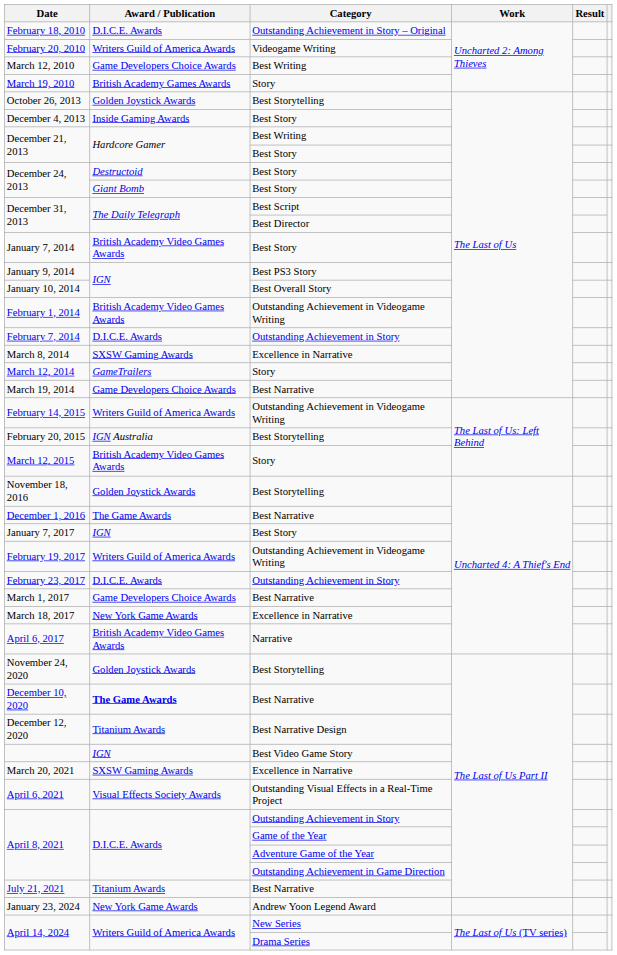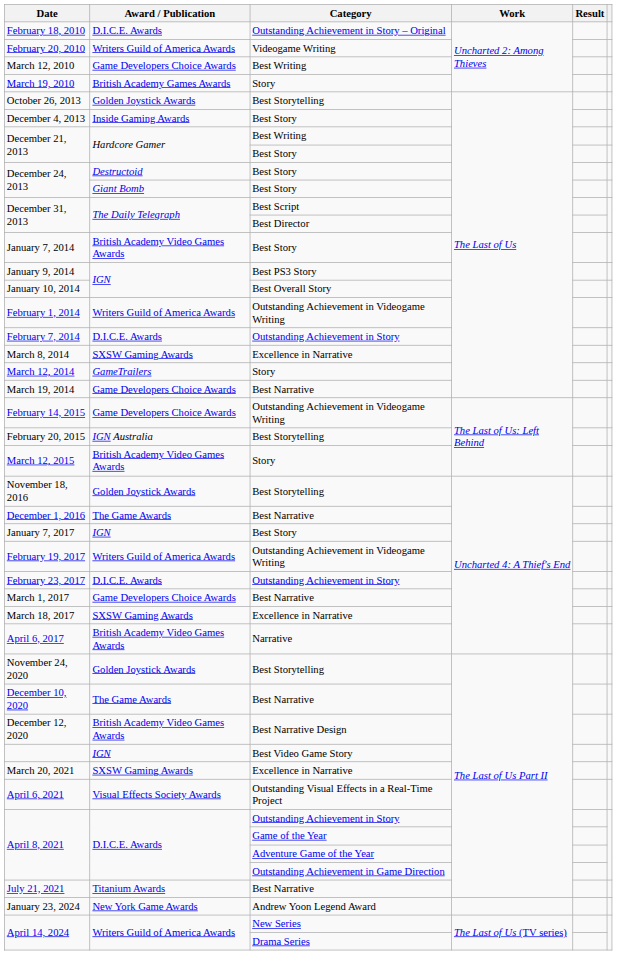 <table class="wikitable plainrowheaders sortable" style="font-size: 95%">
 <tr valign="bottom">
 <th scope="col">Date</th>
 <th scope="col">Award / Publication</th>
 <th scope="col">Category</th>
 <th scope="col">Work</th>
 <th scope="col">Result</th>
 <th scope="col" class="unsortable"></th>
 </tr>
 <tr>
 <td><a href='#'>February 18, 2010</a></td>
 <td><a href='#'>D.I.C.E. Awards</a></td>
 <td><a href='#'>Outstanding Achievement in Story – Original</a></td>
 <td rowspan="4"><em><a href='#'>Uncharted 2: Among Thieves</a></em></td>
 <td></td>
 <td style="text-align:center;"></td>
 </tr>
 <tr>
 <td><a href='#'>February 20, 2010</a></td>
 <td><a href='#'>Writers Guild of America Awards</a></td>
 <td>Videogame Writing</td>
 <td></td>
 <td style="text-align:center;"></td>
 </tr>
 <tr>
 <td>March 12, 2010</td>
 <td><a href='#'>Game Developers Choice Awards</a></td>
 <td>Best Writing</td>
 <td></td>
 <td style="text-align:center;"></td>
 </tr>
 <tr>
 <td><a href='#'>March 19, 2010</a></td>
 <td><a href='#'>British Academy Games Awards</a></td>
 <td>Story</td>
 <td></td>
 <td style="text-align:center;"></td>
 </tr>
 <tr>
 <td>October 26, 2013</td>
 <td><a href='#'>Golden Joystick Awards</a></td>
 <td>Best Storytelling</td>
 <td rowspan=16><em><a href='#'>The Last of Us</a></em></td>
 <td></td>
 <td style="text-align:center;"></td>
 </tr>
 <tr>
 <td>December 4, 2013</td>
 <td><a href='#'>Inside Gaming Awards</a></td>
 <td>Best Story</td>
 <td></td>
 <td style="text-align:center;"></td>
 </tr>
 <tr>
 <td rowspan="2">December 21, 2013</td>
 <td rowspan="2"><em>Hardcore Gamer</em></td>
 <td>Best Writing</td>
 <td></td>
 <td style="text-align:center;"></td>
 </tr>
 <tr>
 <td>Best Story</td>
 <td></td>
 <td style="text-align:center;"></td>
 </tr>
 <tr>
 <td rowspan="2">December 24, 2013</td>
 <td><em><a href='#'>Destructoid</a></em></td>
 <td>Best Story</td>
 <td></td>
 <td style="text-align:center;"></td>
 </tr>
 <tr>
 <td><em><a href='#'>Giant Bomb</a></em></td>
 <td>Best Story</td>
 <td></td>
 <td style="text-align:center;"></td>
 </tr>
 <tr>
 <td rowspan="2">December 31, 2013</td>
 <td rowspan="2"><em><a href='#'>The Daily Telegraph</a></em></td>
 <td>Best Script</td>
 <td></td>
 <td style="text-align:center;" rowspan="2"></td>
 </tr>
 <tr>
 <td>Best Director</td>
 <td></td>
 </tr>
 <tr>
 <td>January 7, 2014</td>
 <td><a href='#'>British Academy Video Games Awards</a></td>
 <td>Best Story</td>
 <td></td>
 <td style="text-align:center;"></td>
 </tr>
 <tr>
 <td>January 9, 2014</td>
 <td rowspan="2"><em><a href='#'>IGN</a></em></td>
 <td>Best PS3 Story</td>
 <td></td>
 <td style="text-align:center;"></td>
 </tr>
 <tr>
 <td>January 10, 2014</td>
 <td>Best Overall Story</td>
 <td></td>
 <td style="text-align:center;"></td>
 </tr>
 <tr>
 <td><a href='#'>February 1, 2014</a></td>
-<td><a href='#'>British Academy Video Games Awards</a></td>
+<td><a href='#'>Writers Guild of America Awards</a></td>
 <td>Outstanding Achievement in Videogame Writing</td>
 <td></td>
 <td style="text-align:center;"></td>
 </tr>
 <tr>
 <td><a href='#'>February 7, 2014</a></td>
 <td><a href='#'>D.I.C.E. Awards</a></td>
 <td><a href='#'>Outstanding Achievement in Story</a></td>
 <td></td>
 <td style="text-align:center;"></td>
 </tr>
 <tr>
 <td>March 8, 2014</td>
 <td><a href='#'>SXSW Gaming Awards</a></td>
 <td>Excellence in Narrative</td>
 <td></td>
 <td style="text-align:center;"></td>
 </tr>
 <tr>
 <td><a href='#'>March 12, 2014</a></td>
 <td><em><a href='#'>GameTrailers</a></em></td>
 <td>Story</td>
 <td></td>
 <td style="text-align:center;"></td>
 </tr>
 <tr>
 <td>March 19, 2014</td>
 <td><a href='#'>Game Developers Choice Awards</a></td>
 <td>Best Narrative</td>
 <td></td>
 <td style="text-align:center;"></td>
 </tr>
 <tr>
 <td><a href='#'>February 14, 2015</a></td>
-<td><a href='#'>Writers Guild of America Awards</a></td>
+<td><a href='#'>Game Developers Choice Awards</a></td>
 <td>Outstanding Achievement in Videogame Writing</td>
 <td rowspan=3><em><a href='#'>The Last of Us: Left Behind</a></em></td>
 <td></td>
 <td style="text-align:center;"></td>
 </tr>
 <tr>
 <td>February 20, 2015</td>
 <td><em><a href='#'>IGN</a> Australia</em></td>
 <td>Best Storytelling</td>
 <td></td>
 <td style="text-align:center;"></td>
 </tr>
 <tr>
 <td><a href='#'>March 12, 2015</a></td>
 <td><a href='#'>British Academy Video Games Awards</a></td>
 <td>Story</td>
 <td></td>
 <td style="text-align:center;"></td>
 </tr>
 <tr>
 <td>November 18, 2016</td>
 <td><a href='#'>Golden Joystick Awards</a></td>
 <td>Best Storytelling</td>
 <td rowspan="8"><em><a href='#'>Uncharted 4: A Thief's End</a></em></td>
 <td></td>
 <td style="text-align:center;"></td>
 </tr>
 <tr>
 <td><a href='#'>December 1, 2016</a></td>
 <td><a href='#'>The Game Awards</a></td>
 <td>Best Narrative</td>
 <td></td>
 <td style="text-align:center;"></td>
 </tr>
 <tr>
 <td>January 7, 2017</td>
 <td><em><a href='#'>IGN</a></em></td>
 <td>Best Story</td>
 <td></td>
 <td style="text-align:center;"></td>
 </tr>
 <tr>
 <td><a href='#'>February 19, 2017</a></td>
 <td><a href='#'>Writers Guild of America Awards</a></td>
 <td>Outstanding Achievement in Videogame Writing</td>
 <td></td>
 <td style="text-align:center;"></td>
 </tr>
 <tr>
 <td><a href='#'>February 23, 2017</a></td>
 <td><a href='#'>D.I.C.E. Awards</a></td>
 <td><a href='#'>Outstanding Achievement in Story</a></td>
 <td></td>
 <td style="text-align:center;"></td>
 </tr>
 <tr>
 <td>March 1, 2017</td>
 <td><a href='#'>Game Developers Choice Awards</a></td>
 <td>Best Narrative</td>
 <td></td>
 <td style="text-align:center;"></td>
 </tr>
 <tr>
 <td>March 18, 2017</td>
-<td><a href='#'>New York Game Awards</a></td>
+<td><a href='#'>SXSW Gaming Awards</a></td>
 <td>Excellence in Narrative</td>
 <td></td>
 <td style="text-align:center;"></td>
 </tr>
 <tr>
 <td><a href='#'>April 6, 2017</a></td>
 <td><a href='#'>British Academy Video Games Awards</a></td>
 <td>Narrative</td>
 <td></td>
 <td style="text-align:center;"></td>
 </tr>
 <tr>
 <td>November 24, 2020</td>
 <td><a href='#'>Golden Joystick Awards</a></td>
 <td>Best Storytelling</td>
 <td rowspan="11"><em><a href='#'>The Last of Us Part II</a></em></td>
 <td></td>
 <td style="text-align:center;"></td>
 </tr>
 <tr>
 <td><a href='#'>December 10, 2020</a></td>
-<td><strong><a href='#'>The Game Awards</a></strong></td>
+<td><a href='#'>The Game Awards</a></td>
 <td>Best Narrative</td>
 <td></td>
 <td style="text-align:center;"></td>
 </tr>
 <tr>
 <td>December 12, 2020</td>
-<td><a href='#'>Titanium Awards</a></td>
+<td><a href='#'>British Academy Video Games Awards</a></td>
 <td>Best Narrative Design</td>
 <td></td>
 <td style="text-align:center;"></td>
 </tr>
 <tr>
 <td></td>
 <td><em><a href='#'>IGN</a></em></td>
 <td>Best Video Game Story</td>
 <td></td>
 <td style="text-align:center;"></td>
 </tr>
 <tr>
 <td>March 20, 2021</td>
 <td><a href='#'>SXSW Gaming Awards</a></td>
 <td>Excellence in Narrative</td>
 <td></td>
 <td style="text-align:center;"></td>
 </tr>
 <tr>
 <td><a href='#'>April 6, 2021</a></td>
 <td><a href='#'>Visual Effects Society Awards</a></td>
 <td>Outstanding Visual Effects in a Real-Time Project</td>
 <td></td>
 <td style="text-align:center;"></td>
 </tr>
 <tr>
 <td rowspan="4"><a href='#'>April 8, 2021</a></td>
 <td rowspan="4"><a href='#'>D.I.C.E. Awards</a></td>
 <td><a href='#'>Outstanding Achievement in Story</a></td>
 <td></td>
 <td style="text-align:center;" rowspan="4"></td>
 </tr>
 <tr>
 <td><a href='#'>Game of the Year</a></td>
 <td></td>
 </tr>
 <tr>
 <td><a href='#'>Adventure Game of the Year</a></td>
 <td></td>
 </tr>
 <tr>
 <td><a href='#'>Outstanding Achievement in Game Direction</a></td>
 <td></td>
 </tr>
 <tr>
 <td><a href='#'>July 21, 2021</a></td>
 <td><a href='#'>Titanium Awards</a></td>
 <td>Best Narrative</td>
 <td></td>
 <td style="text-align:center;"></td>
 </tr>
 <tr>
 <td>January 23, 2024</td>
 <td><a href='#'>New York Game Awards</a></td>
 <td>Andrew Yoon Legend Award</td>
 <td></td>
 <td></td>
 <td style="text-align:center;"></td>
 </tr>
 <tr>
 <td rowspan="2"><a href='#'>April 14, 2024</a></td>
 <td rowspan="2"><a href='#'>Writers Guild of America Awards</a></td>
 <td><a href='#'>New Series</a></td>
 <td rowspan="2"><a href='#'><em>The Last of Us</em> (TV series)</a></td>
 <td></td>
 <td rowspan="2" style="text-align:center;"></td>
 </tr>
 <tr>
 <td><a href='#'>Drama Series</a></td>
 <td></td>
 </tr>
 </table>
